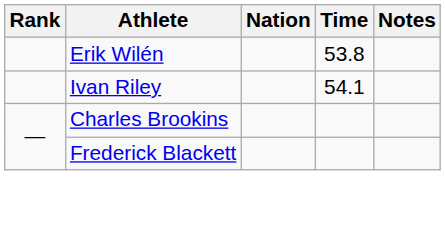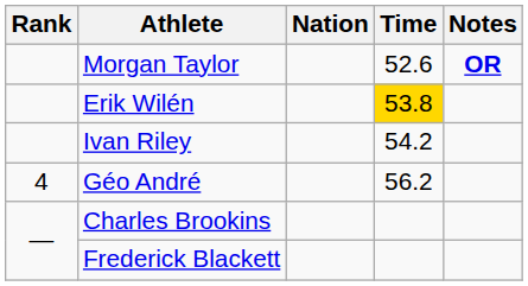 <table class="wikitable sortable" style="text-align:center">
 <tr>
 <th>Rank</th>
 <th>Athlete</th>
 <th>Nation</th>
 <th>Time</th>
 <th>Notes</th>
 </tr>
 <tr>
 <td></td>
+<td align=left><a href='#'>Morgan Taylor</a></td>
+<td align=left></td>
+<td>52.6</td>
+<td><a href='#'><strong>OR</strong></a></td>
+</tr>
+<tr>
+<td></td>
 <td align=left><a href='#'>Erik Wilén</a></td>
 <td align=left></td>
-<td>53.8</td>
+<td style="background: gold;">53.8</td>
 <td></td>
 </tr>
 <tr>
 <td></td>
 <td align=left><a href='#'>Ivan Riley</a></td>
 <td align=left></td>
-<td>54.1</td>
+<td>54.2</td>
+<td></td>
+</tr>
+<tr>
+<td>4</td>
+<td align=left><a href='#'>Géo André</a></td>
+<td align=left></td>
+<td>56.2</td>
 <td></td>
 </tr>
 <tr>
 <td rowspan=2 data-sort-value=5>—</td>
 <td align=left><a href='#'>Charles Brookins</a></td>
 <td align=left></td>
 <td data-sort-value=90.0></td>
 <td></td>
 </tr>
 <tr>
 <td align=left><a href='#'>Frederick Blackett</a></td>
 <td align=left></td>
 <td data-sort-value=90.0></td>
 <td></td>
 </tr>
 </table>
